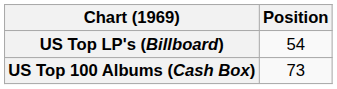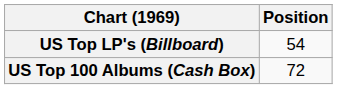 <table class="wikitable sortable plainrowheaders" style="text-align:center">
 <tr>
 <th scope="col">Chart (1969)</th>
 <th scope="col">Position</th>
 </tr>
 <tr>
 <th scope="row">US Top LP's (<em>Billboard</em>)</th>
 <td>54</td>
 </tr>
 <tr>
 <th scope="row">US Top 100 Albums (<em>Cash Box</em>)</th>
-<td>73</td>
+<td>72</td>
 </tr>
 </table>
